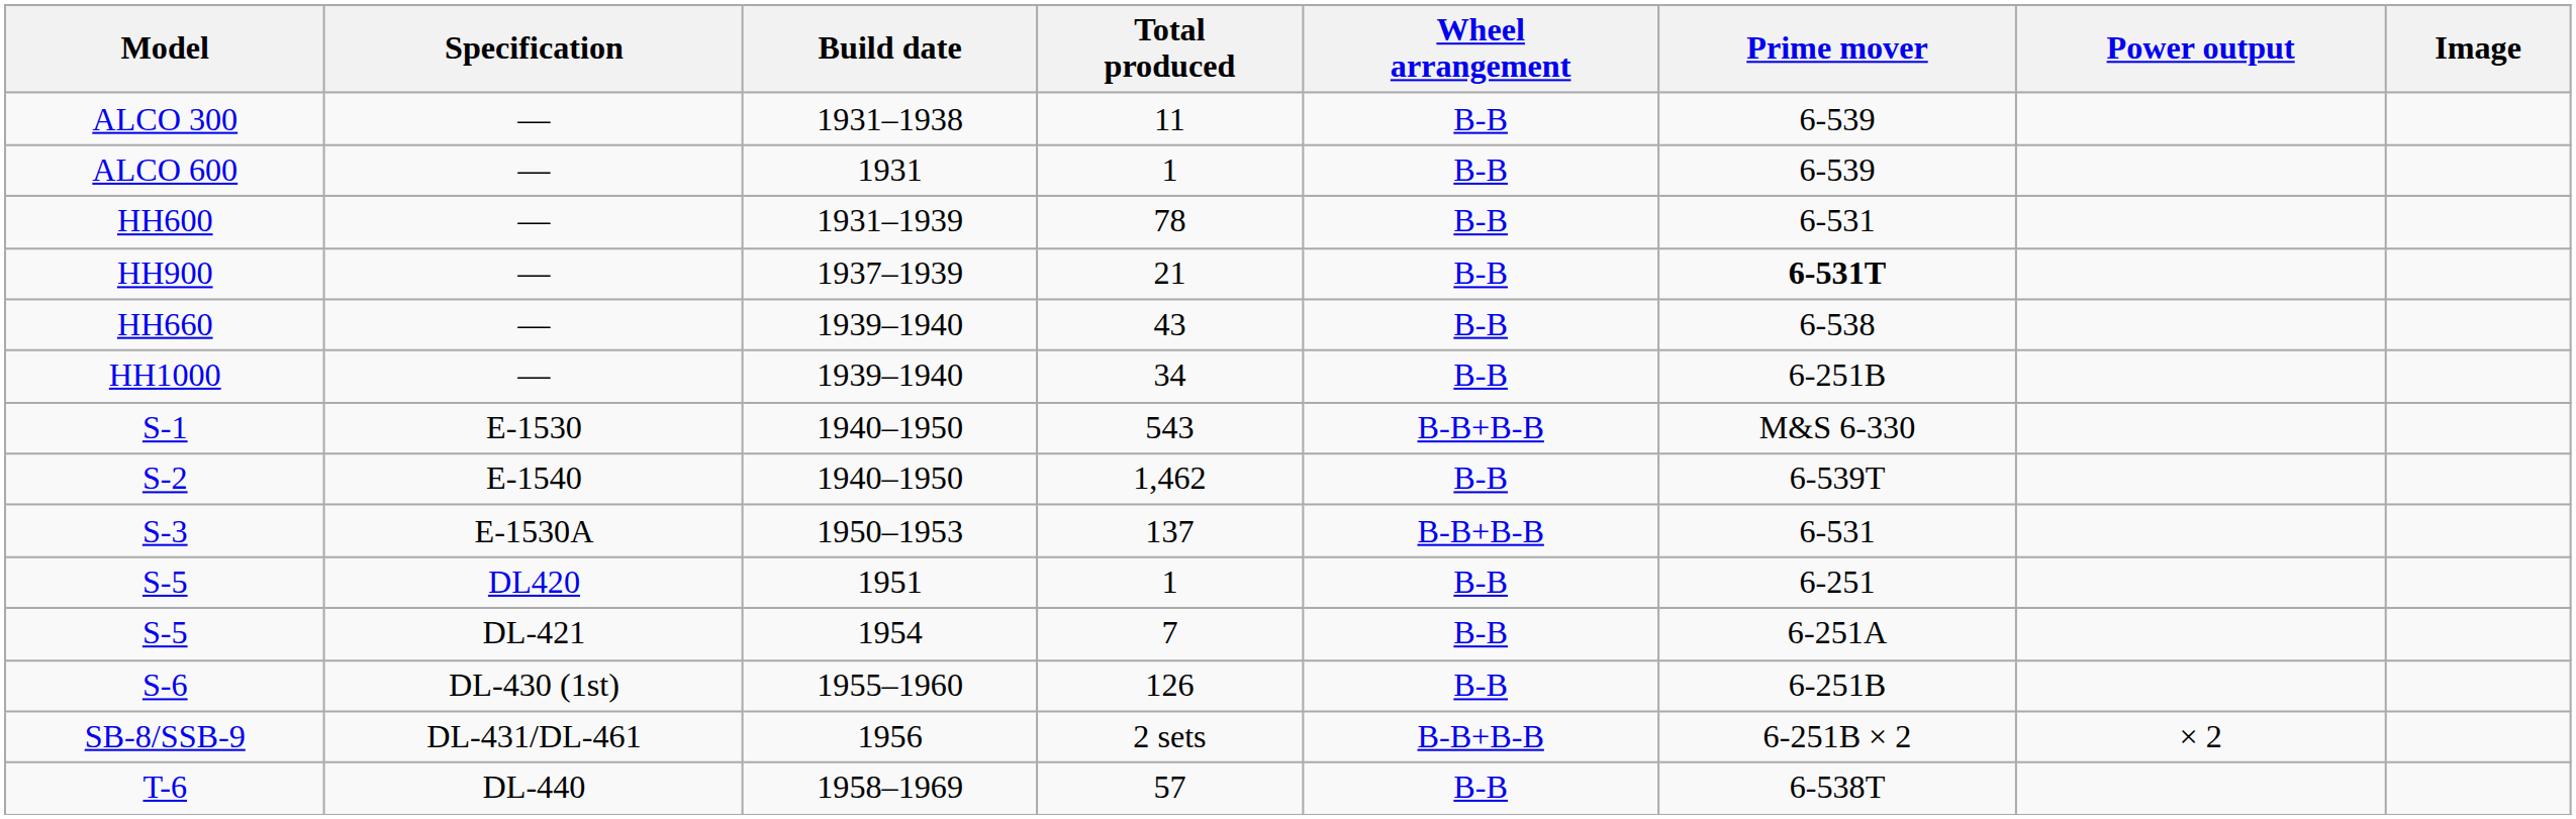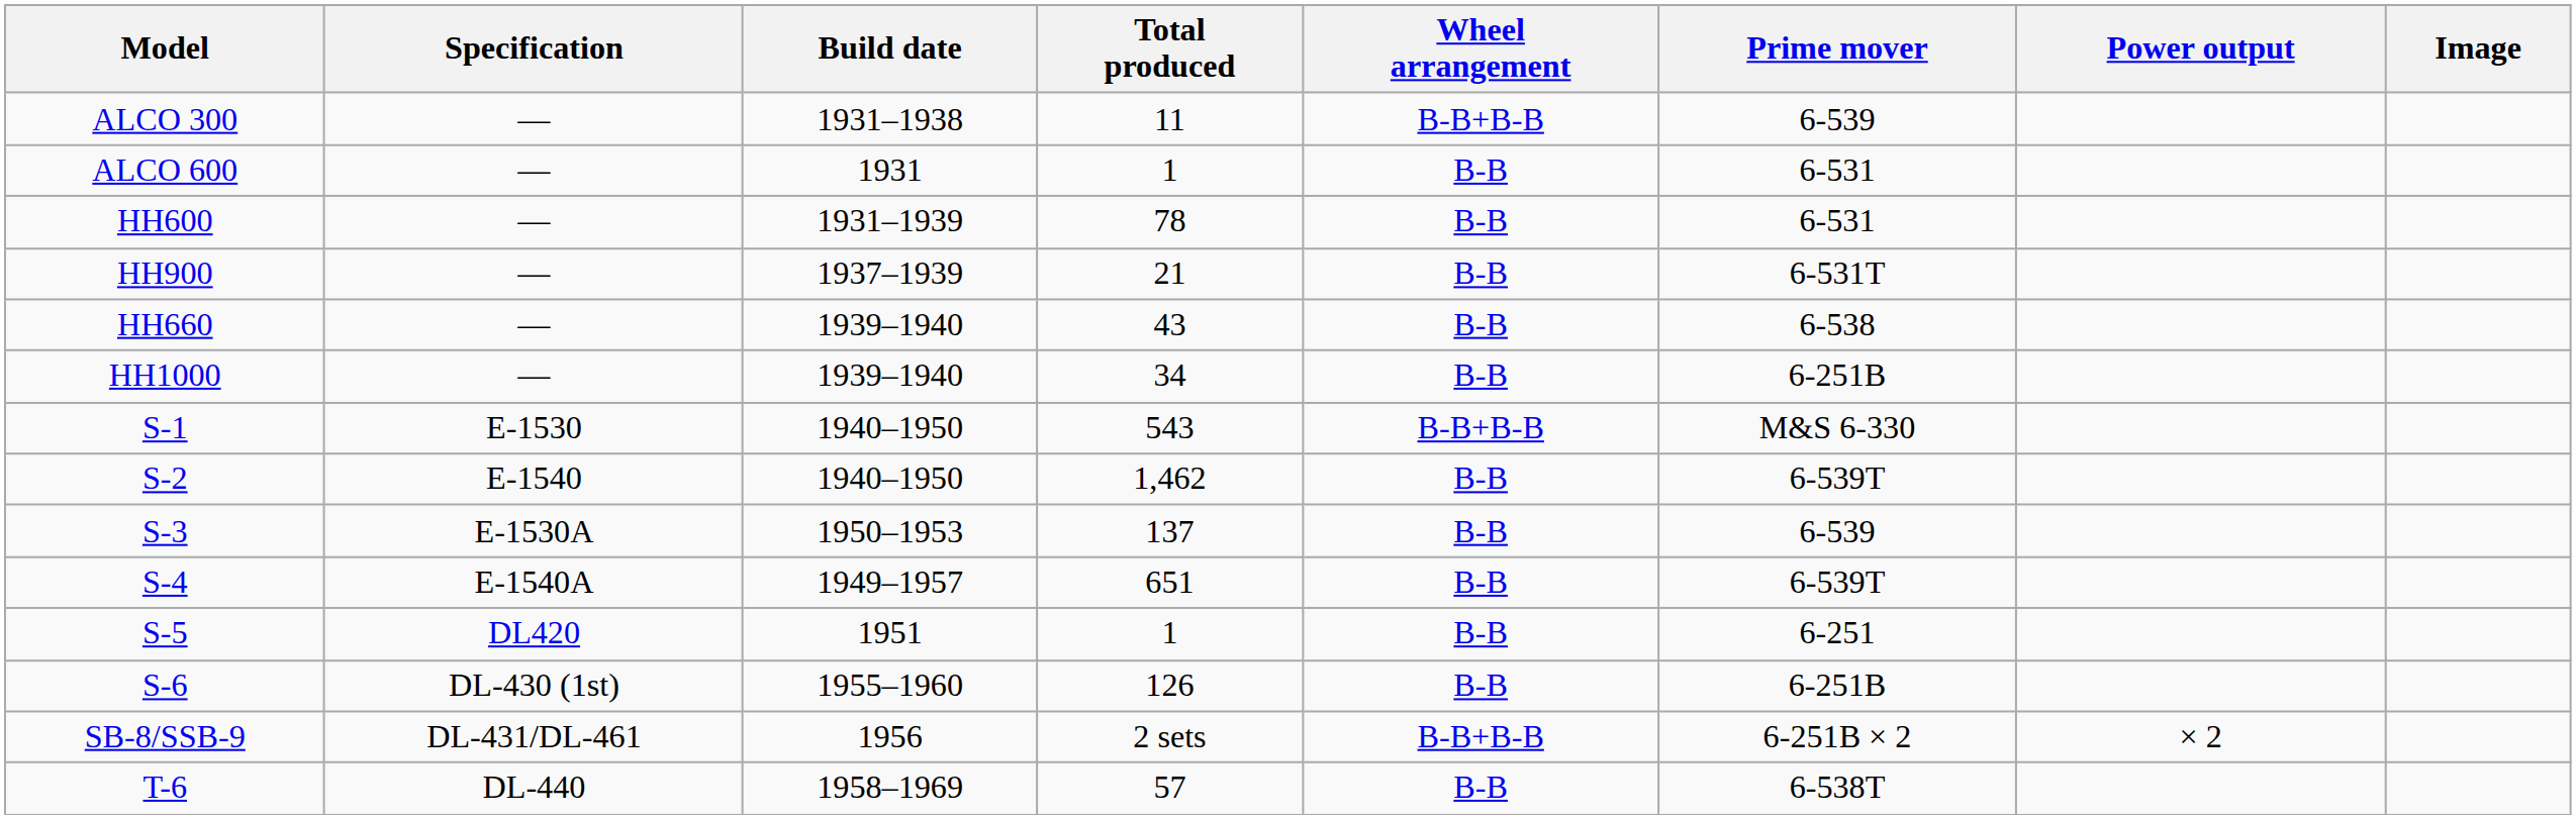 <table class="wikitable sortable" style="width: 100%">
 <tr>
 <th>Model</th>
 <th>Specification</th>
 <th>Build date</th>
 <th>Total<br>produced</th>
 <th><a href='#'>Wheel<br>arrangement</a></th>
 <th><a href='#'>Prime mover</a></th>
 <th><a href='#'>Power output</a></th>
 <th class="unsortable">Image</th>
 </tr>
 <tr style=text-align:center>
 <td><a href='#'>ALCO 300</a></td>
 <td>—</td>
 <td>1931–1938</td>
 <td>11</td>
-<td><a href='#'>B-B</a></td>
+<td><a href='#'>B-B+B-B</a></td>
 <td>6-539</td>
 <td></td>
 <td></td>
 </tr>
 <tr style=text-align:center>
 <td><a href='#'>ALCO 600</a></td>
 <td>—</td>
 <td>1931</td>
 <td>1</td>
 <td><a href='#'>B-B</a></td>
-<td>6-539</td>
+<td>6-531</td>
 <td></td>
 <td></td>
 </tr>
 <tr style=text-align:center>
 <td><a href='#'>HH600</a></td>
 <td>—</td>
 <td>1931–1939</td>
 <td>78</td>
 <td><a href='#'>B-B</a></td>
 <td>6-531</td>
 <td></td>
 <td><br></td>
 </tr>
 <tr style=text-align:center>
 <td><a href='#'>HH900</a></td>
 <td>—</td>
 <td>1937–1939</td>
 <td>21</td>
 <td><a href='#'>B-B</a></td>
-<td><strong>6-531T</strong></td>
+<td>6-531T</td>
 <td></td>
 <td></td>
 </tr>
 <tr style=text-align:center>
 <td><a href='#'>HH660</a></td>
 <td>—</td>
 <td>1939–1940</td>
 <td>43</td>
 <td><a href='#'>B-B</a></td>
 <td>6-538</td>
 <td></td>
 <td></td>
 </tr>
 <tr style=text-align:center>
 <td><a href='#'>HH1000</a></td>
 <td>—</td>
 <td>1939–1940</td>
 <td>34</td>
 <td><a href='#'>B-B</a></td>
 <td>6-251B</td>
 <td></td>
 <td></td>
 </tr>
 <tr style=text-align:center>
 <td><a href='#'>S-1</a></td>
 <td>E-1530</td>
 <td>1940–1950</td>
 <td>543</td>
 <td><a href='#'>B-B+B-B</a></td>
 <td>M&S 6-330</td>
 <td></td>
 <td></td>
 </tr>
 <tr style=text-align:center>
 <td><a href='#'>S-2</a></td>
 <td>E-1540</td>
 <td>1940–1950</td>
 <td>1,462</td>
 <td><a href='#'>B-B</a></td>
 <td>6-539T</td>
 <td></td>
 <td></td>
 </tr>
 <tr style=text-align:center>
 <td><a href='#'>S-3</a></td>
 <td>E-1530A</td>
 <td>1950–1953</td>
 <td>137</td>
-<td><a href='#'>B-B+B-B</a></td>
-<td>6-531</td>
+<td><a href='#'>B-B</a></td>
+<td>6-539</td>
 <td></td>
 <td><br></td>
+</tr>
+<tr style=text-align:center>
+<td><a href='#'>S-4</a></td>
+<td>E-1540A</td>
+<td>1949–1957</td>
+<td>651</td>
+<td><a href='#'>B-B</a></td>
+<td>6-539T</td>
+<td></td>
+<td></td>
 </tr>
 <tr style=text-align:center>
 <td><a href='#'>S-5</a></td>
 <td><a href='#'>DL420</a></td>
 <td>1951</td>
 <td>1</td>
 <td><a href='#'>B-B</a></td>
 <td>6-251</td>
-<td></td>
-<td></td>
-</tr>
-<tr style=text-align:center>
-<td><a href='#'>S-5</a></td>
-<td>DL-421</td>
-<td>1954</td>
-<td>7</td>
-<td><a href='#'>B-B</a></td>
-<td>6-251A</td>
 <td></td>
 <td></td>
 </tr>
 <tr style=text-align:center>
 <td><a href='#'>S-6</a></td>
 <td>DL-430 (1st)</td>
 <td>1955–1960</td>
 <td>126</td>
 <td><a href='#'>B-B</a></td>
 <td>6-251B</td>
 <td></td>
 <td></td>
 </tr>
 <tr style=text-align:center>
 <td><a href='#'>SB-8/SSB-9</a></td>
 <td>DL-431/DL-461</td>
 <td>1956</td>
 <td>2 sets</td>
 <td><a href='#'>B-B+B-B</a></td>
 <td>6-251B × 2</td>
 <td> × 2</td>
 <td></td>
 </tr>
 <tr style=text-align:center>
 <td><a href='#'>T-6</a></td>
 <td>DL-440</td>
 <td>1958–1969</td>
 <td>57</td>
 <td><a href='#'>B-B</a></td>
 <td>6-538T</td>
 <td></td>
 <td></td>
 </tr>
 <tr>
 </tr>
 </table>
